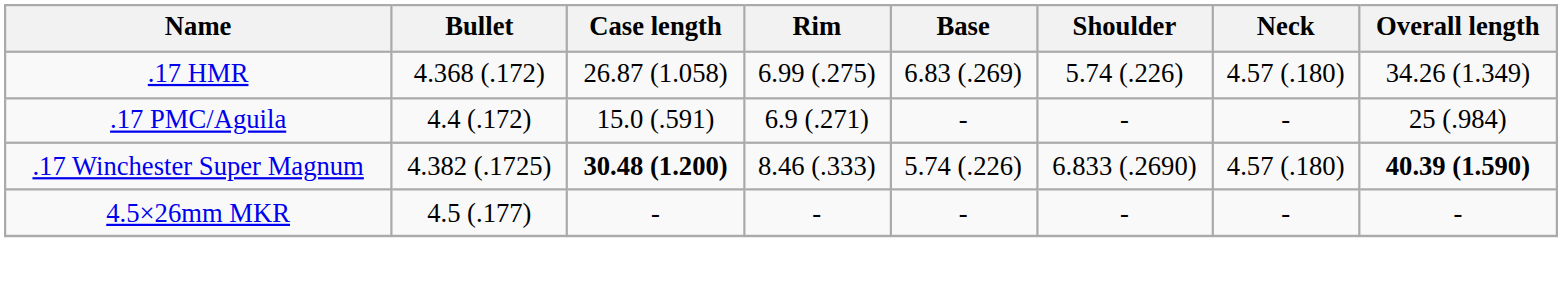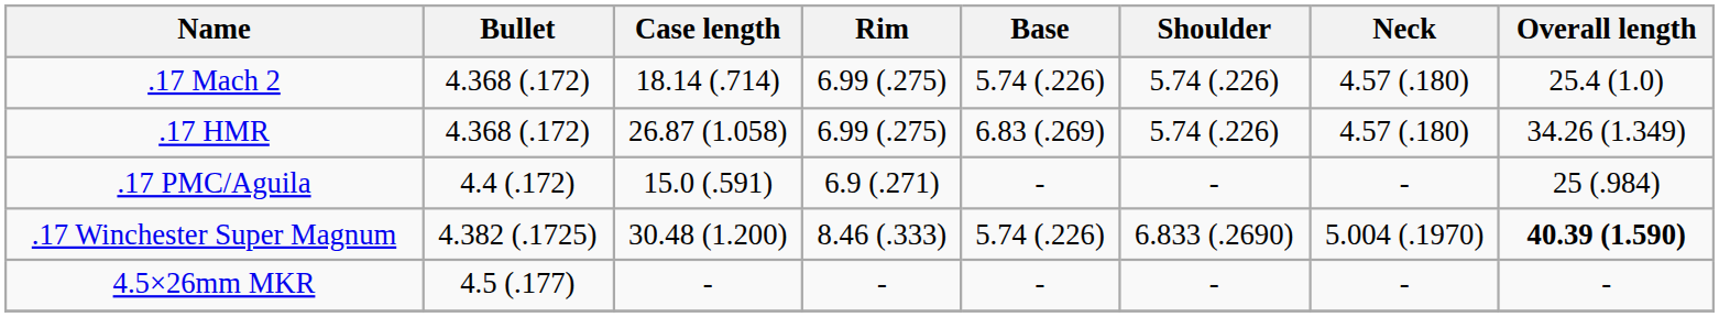 <table class=wikitable style="font-size: 9pt; width:700px; text-align:center">
 <tr>
 <th>Name</th>
 <th>Bullet</th>
 <th>Case length</th>
 <th>Rim</th>
 <th>Base</th>
 <th>Shoulder</th>
 <th>Neck</th>
 <th>Overall length</th>
+</tr>
+<tr>
+<td><a href='#'>.17 Mach 2</a></td>
+<td>4.368 (.172)</td>
+<td>18.14 (.714)</td>
+<td>6.99 (.275)</td>
+<td>5.74 (.226)</td>
+<td>5.74 (.226)</td>
+<td>4.57 (.180)</td>
+<td>25.4 (1.0)</td>
 </tr>
 <tr>
 <td><a href='#'>.17 HMR</a></td>
 <td>4.368 (.172)</td>
 <td>26.87 (1.058)</td>
 <td>6.99 (.275)</td>
 <td>6.83 (.269)</td>
 <td>5.74 (.226)</td>
 <td>4.57 (.180)</td>
 <td>34.26 (1.349)</td>
 </tr>
 <tr>
 <td><a href='#'>.17 PMC/Aguila</a></td>
 <td>4.4 (.172)</td>
 <td>15.0 (.591)</td>
 <td>6.9 (.271)</td>
 <td>-</td>
 <td>-</td>
 <td>-</td>
 <td>25 (.984)</td>
 </tr>
 <tr>
 <td><a href='#'>.17 Winchester Super Magnum</a></td>
 <td>4.382 (.1725)</td>
-<td><strong>30.48 (1.200)</strong></td>
+<td>30.48 (1.200)</td>
 <td>8.46 (.333)</td>
 <td>5.74 (.226)</td>
 <td>6.833 (.2690)</td>
-<td>4.57 (.180)</td>
+<td>5.004 (.1970)</td>
 <td><strong>40.39 (1.590)</strong></td>
 </tr>
 <tr>
 <td><a href='#'>4.5×26mm MKR</a></td>
 <td>4.5 (.177)</td>
 <td>-</td>
 <td>-</td>
 <td>-</td>
 <td>-</td>
 <td>-</td>
 <td>-</td>
 </tr>
 <tr>
 </tr>
 </table>
